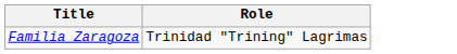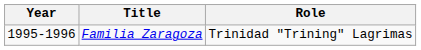 <table class="wikitable" style="font-size: 95%;">
 <tr>
+<th>Year</th>
 <th>Title</th>
 <th>Role</th>
 </tr>
 <tr>
+<td>1995-1996</td>
 <td><em><a href='#'>Familia Zaragoza</a></em></td>
 <td>Trinidad "Trining" Lagrimas</td>
 </tr>
 </table>
